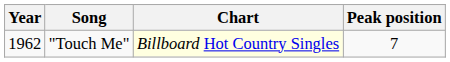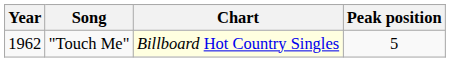 <table class="wikitable">
 <tr>
 <th>Year</th>
 <th>Song</th>
 <th>Chart</th>
 <th>Peak position</th>
 </tr>
 <tr>
 <td rowspan=2>1962</td>
 <td rowspan=2>"Touch Me"</td>
 <td style="background: lightyellow;"><em>Billboard</em> <a href='#'>Hot Country Singles</a></td>
-<td align="center">7</td>
+<td align="center">5</td>
 </tr>
 </table>
